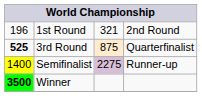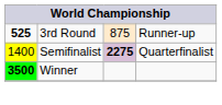 <table class="wikitable" style="font-size:78%;">
 <tr>
 <th colspan=4 style="background:#d1d1e0;">World Championship</th>
 </tr>
 <tr>
-<td align="center">196</td>
-<td>1st Round</td>
-<td align="center">321</td>
-<td>2nd Round</td>
-</tr>
-<tr>
 <td align="center"><strong>525</strong></td>
 <td>3rd Round</td>
 <td align="center" style="background:#ffebcd;">875</td>
-<td>Quarterfinalist</td>
+<td>Runner-up</td>
 </tr>
 <tr>
 <td align="center" style="background:#ffff00;">1400</td>
 <td>Semifinalist</td>
-<td align="center" style="background:#D8BFD8;">2275</td>
-<td>Runner-up</td>
+<td align="center" style="background:#D8BFD8;"><strong>2275</strong></td>
+<td>Quarterfinalist</td>
 </tr>
 <tr>
 <td align="center" style="background:#00ff00;font-weight:bold;">3500</td>
 <td>Winner</td>
 <td></td>
 <td></td>
 </tr>
 <tr>
 </tr>
 </table>
